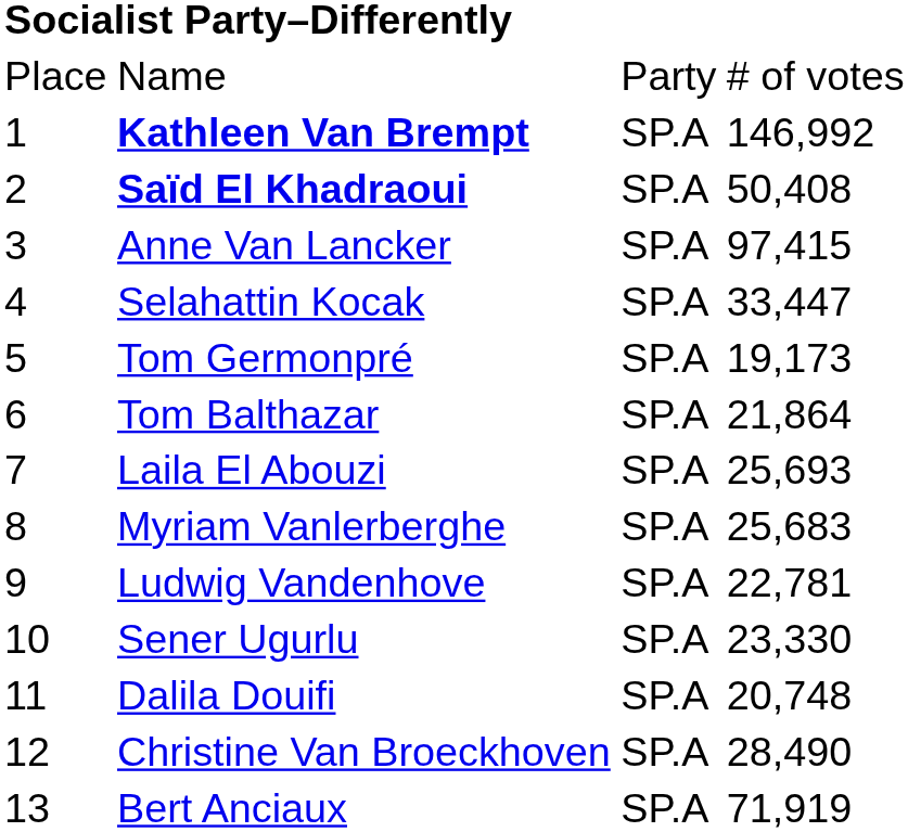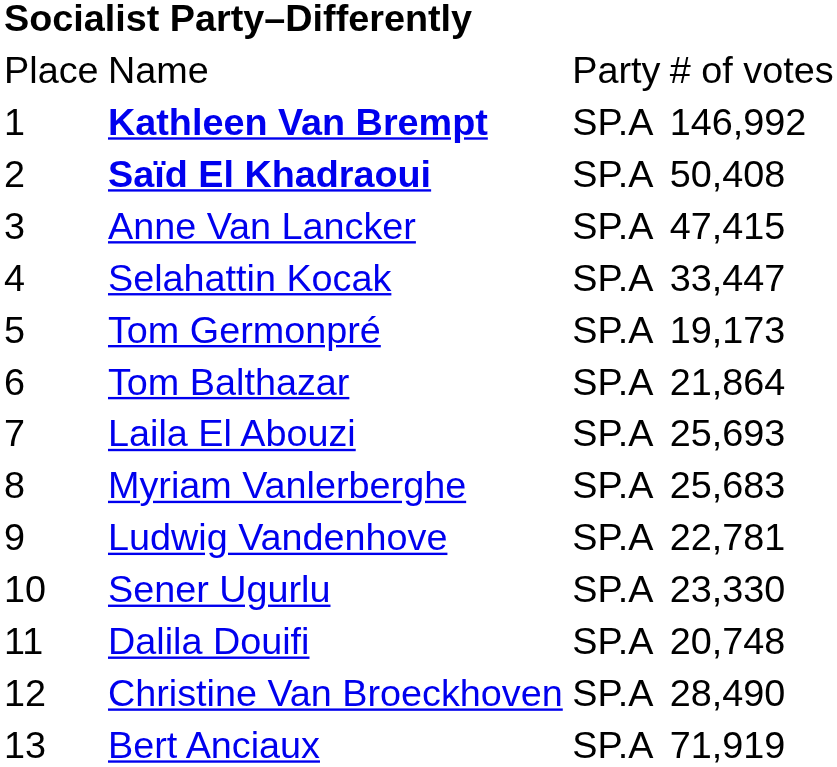 <table>
 <tr>
 <td colspan=4><strong>Socialist Party–Differently</strong></td>
 </tr>
 <tr>
 <td>Place</td>
 <td>Name</td>
 <td>Party</td>
 <td># of votes</td>
 </tr>
 <tr>
 <td>1</td>
 <td><strong><a href='#'>Kathleen Van Brempt</a></strong></td>
 <td>SP.A</td>
 <td>146,992</td>
 </tr>
 <tr>
 <td>2</td>
 <td><strong><a href='#'>Saïd El Khadraoui</a></strong></td>
 <td>SP.A</td>
 <td>50,408</td>
 </tr>
 <tr>
 <td>3</td>
 <td><a href='#'>Anne Van Lancker</a></td>
 <td>SP.A</td>
-<td>97,415</td>
+<td>47,415</td>
 </tr>
 <tr>
 <td>4</td>
 <td><a href='#'>Selahattin Kocak</a></td>
 <td>SP.A</td>
 <td>33,447</td>
 </tr>
 <tr>
 <td>5</td>
 <td><a href='#'>Tom Germonpré</a></td>
 <td>SP.A</td>
 <td>19,173</td>
 </tr>
 <tr>
 <td>6</td>
 <td><a href='#'>Tom Balthazar</a></td>
 <td>SP.A</td>
 <td>21,864</td>
 </tr>
 <tr>
 <td>7</td>
 <td><a href='#'>Laila El Abouzi</a></td>
 <td>SP.A</td>
 <td>25,693</td>
 </tr>
 <tr>
 <td>8</td>
 <td><a href='#'>Myriam Vanlerberghe</a></td>
 <td>SP.A</td>
 <td>25,683</td>
 </tr>
 <tr>
 <td>9</td>
 <td><a href='#'>Ludwig Vandenhove</a></td>
 <td>SP.A</td>
 <td>22,781</td>
 </tr>
 <tr>
 <td>10</td>
 <td><a href='#'>Sener Ugurlu</a></td>
 <td>SP.A</td>
 <td>23,330</td>
 </tr>
 <tr>
 <td>11</td>
 <td><a href='#'>Dalila Douifi</a></td>
 <td>SP.A</td>
 <td>20,748</td>
 </tr>
 <tr>
 <td>12</td>
 <td><a href='#'>Christine Van Broeckhoven</a></td>
 <td>SP.A</td>
 <td>28,490</td>
 </tr>
 <tr>
 <td>13</td>
 <td><a href='#'>Bert Anciaux</a></td>
 <td>SP.A</td>
 <td>71,919</td>
 </tr>
 </table>
